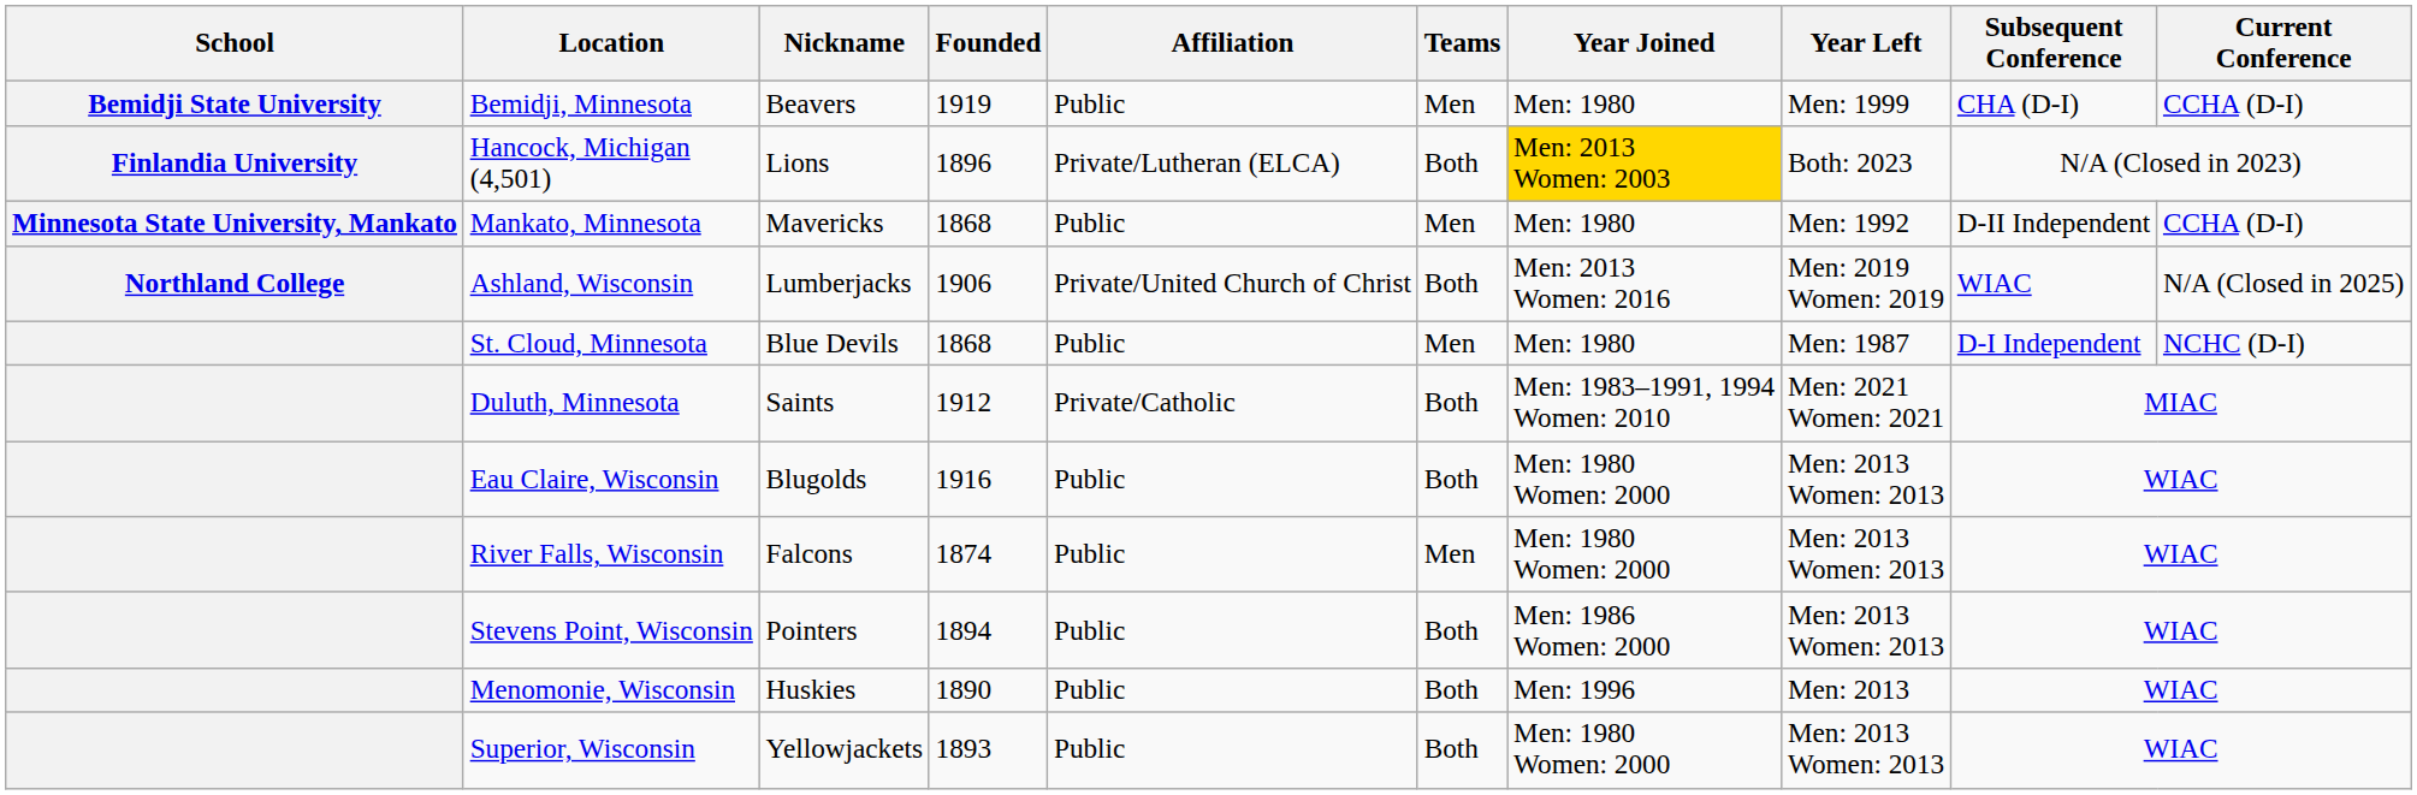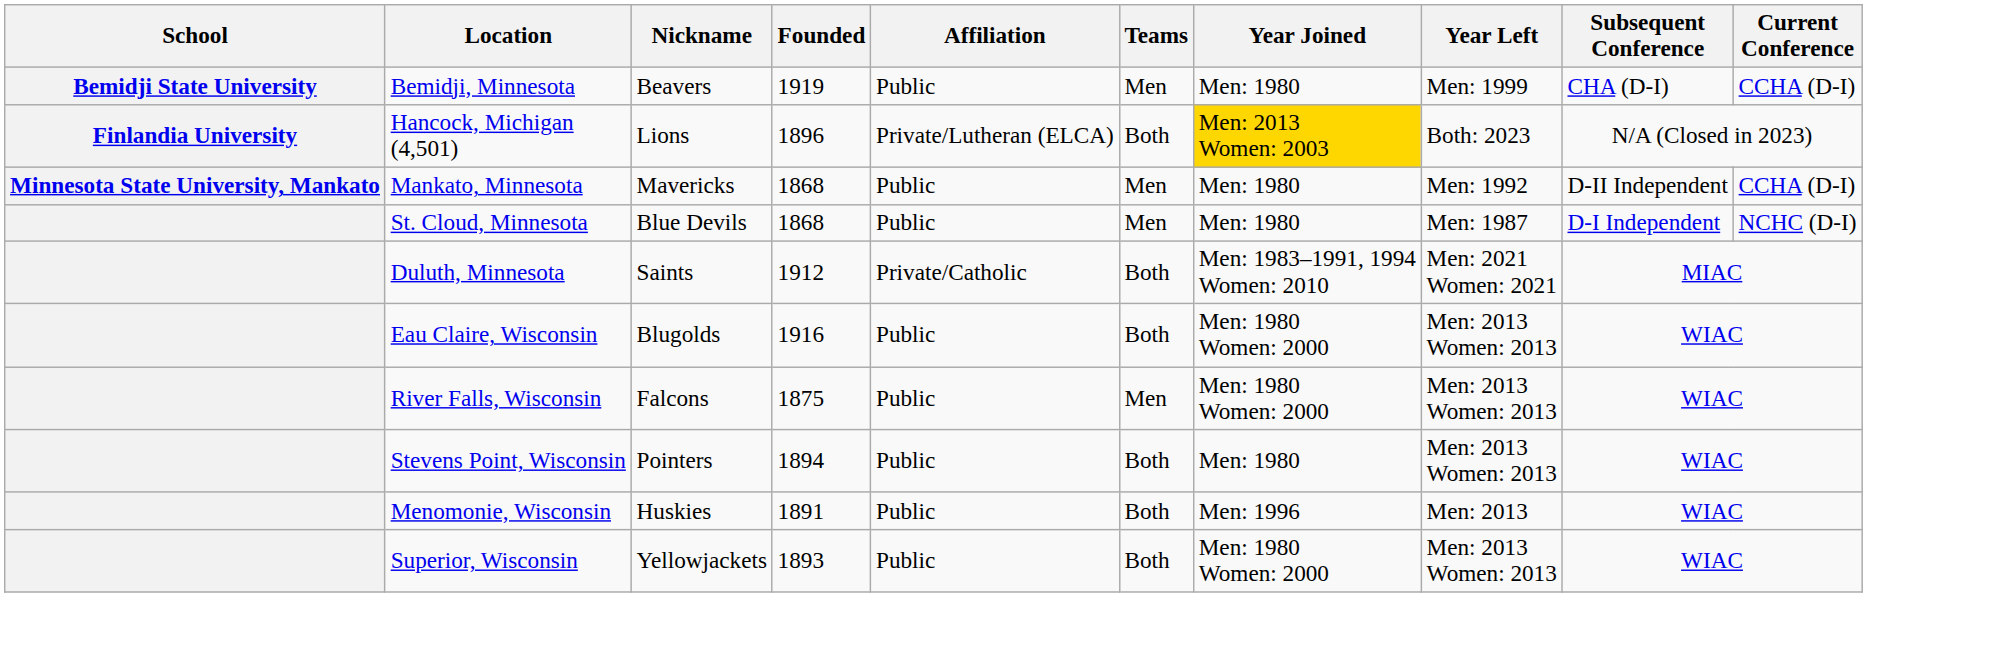 <table class="wikitable sortable plainrowheaders">
 <tr>
 <th scope="col">School</th>
 <th scope="col">Location</th>
 <th scope="col">Nickname</th>
 <th scope="col">Founded</th>
 <th scope="col">Affiliation</th>
 <th scope="col">Teams</th>
 <th scope="col">Year Joined</th>
 <th scope="col">Year Left</th>
 <th scope="col">Subsequent<br>Conference</th>
 <th scope="col">Current<br>Conference</th>
 </tr>
 <tr>
 <th scope="row"><a href='#'>Bemidji State University</a></th>
 <td><a href='#'>Bemidji, Minnesota</a></td>
 <td>Beavers</td>
 <td>1919</td>
 <td>Public</td>
 <td>Men</td>
 <td>Men: 1980</td>
 <td>Men: 1999</td>
 <td><a href='#'>CHA</a> (D-I)</td>
 <td><a href='#'>CCHA</a> (D-I)</td>
 </tr>
 <tr>
 <th scope="row"><a href='#'>Finlandia University</a></th>
 <td><a href='#'>Hancock, Michigan</a><br>(4,501)</td>
 <td>Lions</td>
 <td>1896</td>
 <td>Private/Lutheran (ELCA)</td>
 <td>Both</td>
 <td style="background: gold;">Men: 2013<br>Women: 2003</td>
 <td>Both: 2023</td>
 <td colspan=2 align=center>N/A (Closed in 2023)</td>
 </tr>
 <tr>
 <th scope="row"><a href='#'>Minnesota State University, Mankato</a></th>
 <td><a href='#'>Mankato, Minnesota</a></td>
 <td>Mavericks</td>
 <td>1868</td>
 <td>Public</td>
 <td>Men</td>
 <td>Men: 1980</td>
 <td>Men: 1992</td>
 <td>D-II Independent</td>
 <td><a href='#'>CCHA</a> (D-I)</td>
 </tr>
 <tr>
-<th scope="row"><a href='#'>Northland College</a></th>
-<td><a href='#'>Ashland, Wisconsin</a></td>
-<td>Lumberjacks</td>
-<td>1906</td>
-<td>Private/United Church of Christ</td>
-<td>Both</td>
-<td>Men: 2013<br>Women: 2016</td>
-<td>Men: 2019<br>Women: 2019</td>
-<td><a href='#'>WIAC</a></td>
-<td>N/A (Closed in 2025)</td>
-</tr>
-<tr>
 <th scope="row"></th>
 <td><a href='#'>St. Cloud, Minnesota</a></td>
 <td>Blue Devils</td>
 <td>1868</td>
 <td>Public</td>
 <td>Men</td>
 <td>Men: 1980</td>
 <td>Men: 1987</td>
 <td><a href='#'>D-I Independent</a></td>
 <td><a href='#'>NCHC</a> (D-I)</td>
 </tr>
 <tr>
 <th scope="row"></th>
 <td><a href='#'>Duluth, Minnesota</a></td>
 <td>Saints</td>
 <td>1912</td>
 <td>Private/Catholic</td>
 <td>Both</td>
 <td>Men: 1983–1991, 1994<br>Women: 2010</td>
 <td>Men: 2021<br>Women: 2021</td>
 <td colspan=2 align=center><a href='#'>MIAC</a></td>
 </tr>
 <tr>
 <th scope="row"></th>
 <td><a href='#'>Eau Claire, Wisconsin</a></td>
 <td>Blugolds</td>
 <td>1916</td>
 <td>Public</td>
 <td>Both</td>
 <td>Men: 1980<br>Women: 2000</td>
 <td>Men: 2013<br>Women: 2013</td>
 <td colspan=2 align=center><a href='#'>WIAC</a></td>
 </tr>
 <tr>
 <th scope="row"></th>
 <td><a href='#'>River Falls, Wisconsin</a></td>
 <td>Falcons</td>
-<td>1874</td>
+<td>1875</td>
 <td>Public</td>
 <td>Men</td>
 <td>Men: 1980<br>Women: 2000</td>
 <td>Men: 2013<br>Women: 2013</td>
 <td colspan=2 align=center><a href='#'>WIAC</a></td>
 </tr>
 <tr>
 <th scope="row"></th>
 <td><a href='#'>Stevens Point, Wisconsin</a></td>
 <td>Pointers</td>
 <td>1894</td>
 <td>Public</td>
 <td>Both</td>
-<td>Men: 1986<br>Women: 2000</td>
+<td>Men: 1980</td>
 <td>Men: 2013<br>Women: 2013</td>
 <td colspan=2 align=center><a href='#'>WIAC</a></td>
 </tr>
 <tr>
 <th scope="row"></th>
 <td><a href='#'>Menomonie, Wisconsin</a></td>
 <td>Huskies</td>
-<td>1890</td>
+<td>1891</td>
 <td>Public</td>
 <td>Both</td>
 <td>Men: 1996</td>
 <td>Men: 2013</td>
 <td colspan=2 align=center><a href='#'>WIAC</a></td>
 </tr>
 <tr>
 <th scope="row"></th>
 <td><a href='#'>Superior, Wisconsin</a></td>
 <td>Yellowjackets</td>
 <td>1893</td>
 <td>Public</td>
 <td>Both</td>
 <td>Men: 1980<br>Women: 2000</td>
 <td>Men: 2013<br>Women: 2013</td>
 <td colspan=2 align=center><a href='#'>WIAC</a></td>
 </tr>
 </table>
